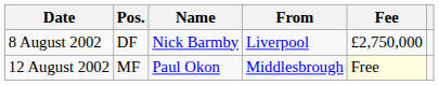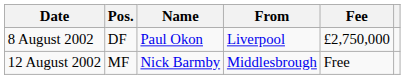 <table class="wikitable">
 <tr>
 <th>Date</th>
 <th>Pos.</th>
 <th>Name</th>
 <th>From</th>
 <th>Fee</th>
 <th></th>
 </tr>
 <tr>
 <td>8 August 2002</td>
 <td>DF</td>
-<td> <a href='#'>Nick Barmby</a></td>
+<td> <a href='#'>Paul Okon</a></td>
 <td> <a href='#'>Liverpool</a></td>
 <td>£2,750,000</td>
 <td></td>
 </tr>
 <tr>
 <td>12 August 2002</td>
 <td>MF</td>
-<td> <a href='#'>Paul Okon</a></td>
+<td> <a href='#'>Nick Barmby</a></td>
 <td> <a href='#'>Middlesbrough</a></td>
-<td style="background: lightyellow;">Free</td>
+<td>Free</td>
 <td></td>
 </tr>
 </table>
